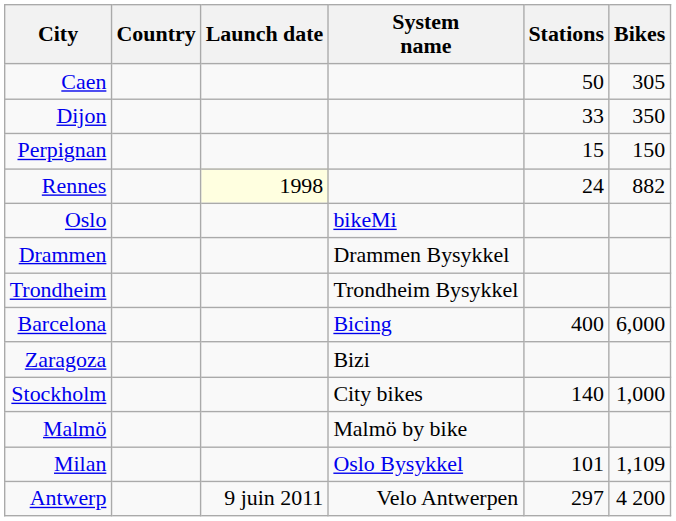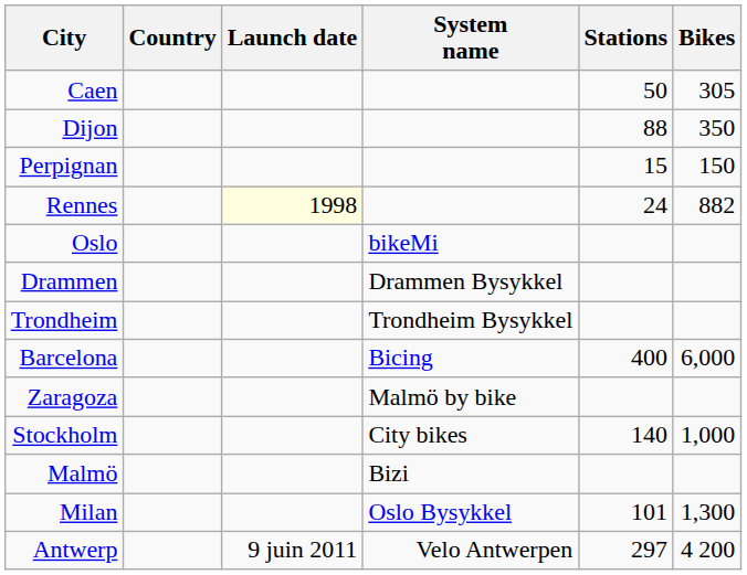 <table class="wikitable sortable" style="text-align: right">
 <tr>
 <th>City</th>
 <th>Country</th>
 <th>Launch date</th>
 <th>System<br>name</th>
 <th>Stations</th>
 <th>Bikes</th>
 </tr>
 <tr>
 <td><a href='#'>Caen</a></td>
 <td style="text-align:left;"></td>
 <td></td>
 <td></td>
 <td>50</td>
 <td>305</td>
 </tr>
 <tr>
 <td><a href='#'>Dijon</a></td>
 <td style="text-align:left;"></td>
 <td></td>
 <td></td>
-<td>33</td>
+<td>88</td>
 <td>350</td>
 </tr>
 <tr>
 <td><a href='#'>Perpignan</a></td>
 <td style="text-align:left;"></td>
 <td></td>
 <td></td>
 <td>15</td>
 <td>150</td>
 </tr>
 <tr>
 <td><a href='#'>Rennes</a></td>
 <td style="text-align:left;"></td>
 <td style="background: lightyellow;">1998</td>
 <td></td>
 <td>24</td>
 <td>882</td>
 </tr>
 <tr>
 <td><a href='#'>Oslo</a></td>
 <td style="text-align:left;"></td>
 <td></td>
 <td style="text-align:left;"><a href='#'>bikeMi</a></td>
 <td></td>
 <td></td>
 </tr>
 <tr>
 <td><a href='#'>Drammen</a></td>
 <td style="text-align:left;"></td>
 <td></td>
 <td style="text-align:left;">Drammen Bysykkel</td>
 <td></td>
 <td></td>
 </tr>
 <tr>
 <td><a href='#'>Trondheim</a></td>
 <td style="text-align:left;"></td>
 <td></td>
 <td style="text-align:left;">Trondheim Bysykkel</td>
 <td></td>
 <td></td>
 </tr>
 <tr>
 <td><a href='#'>Barcelona</a></td>
 <td style="text-align:left;"></td>
 <td></td>
 <td style="text-align:left;"><a href='#'>Bicing</a></td>
 <td>400</td>
 <td>6,000</td>
 </tr>
 <tr>
 <td><a href='#'>Zaragoza</a></td>
 <td style="text-align:left;"></td>
 <td></td>
-<td style="text-align:left;">Bizi</td>
+<td style="text-align:left;">Malmö by bike</td>
 <td></td>
 <td></td>
 </tr>
 <tr>
 <td><a href='#'>Stockholm</a></td>
 <td style="text-align:left;"></td>
 <td></td>
 <td style="text-align:left;">City bikes</td>
 <td>140</td>
 <td>1,000</td>
 </tr>
 <tr>
 <td><a href='#'>Malmö</a></td>
 <td style="text-align:left;"></td>
 <td></td>
-<td style="text-align:left;">Malmö by bike</td>
+<td style="text-align:left;">Bizi</td>
 <td></td>
 <td></td>
 </tr>
 <tr>
 <td><a href='#'>Milan</a></td>
 <td style="text-align:left;"></td>
 <td></td>
 <td style="text-align:left;"><a href='#'>Oslo Bysykkel</a></td>
 <td>101</td>
-<td>1,109</td>
+<td>1,300</td>
 </tr>
 <tr>
 <td><a href='#'>Antwerp</a></td>
 <td></td>
 <td>9 juin 2011</td>
 <td>Velo Antwerpen</td>
 <td>297</td>
 <td>4 200</td>
 </tr>
 </table>
